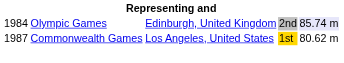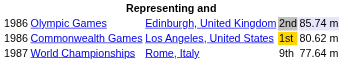 <table>
 <tr>
 <th colspan="5">Representing  and </th>
 </tr>
 <tr>
-<td>1984</td>
+<td>1986</td>
 <td><a href='#'>Olympic Games</a></td>
 <td><a href='#'>Edinburgh, United Kingdom</a></td>
 <td bgcolor="silver">2nd</td>
 <td style="background: lavender;">85.74 m</td>
 </tr>
 <tr>
-<td>1987</td>
+<td>1986</td>
 <td><a href='#'>Commonwealth Games</a></td>
 <td><a href='#'>Los Angeles, United States</a></td>
 <td bgcolor="gold">1st</td>
 <td>80.62 m</td>
 </tr>
+<tr>
+<td>1987</td>
+<td><a href='#'>World Championships</a></td>
+<td><a href='#'>Rome, Italy</a></td>
+<td>9th</td>
+<td>77.64 m</td>
+</tr>
 </table>
